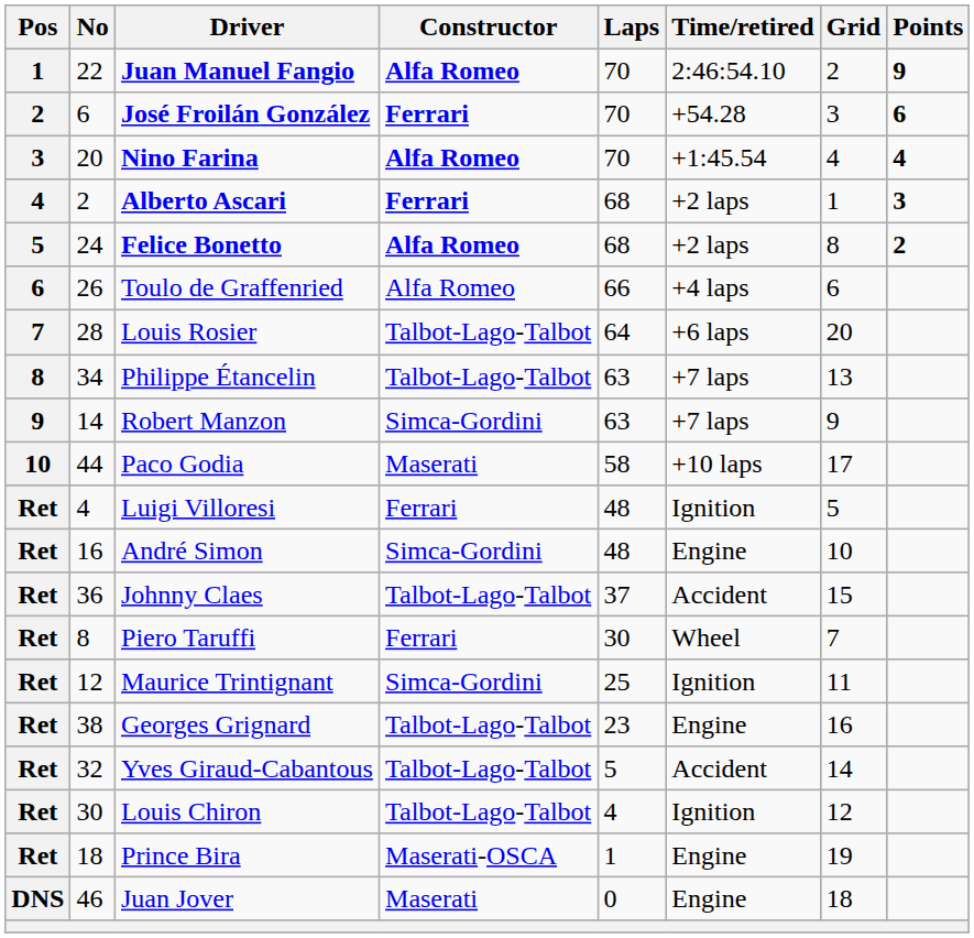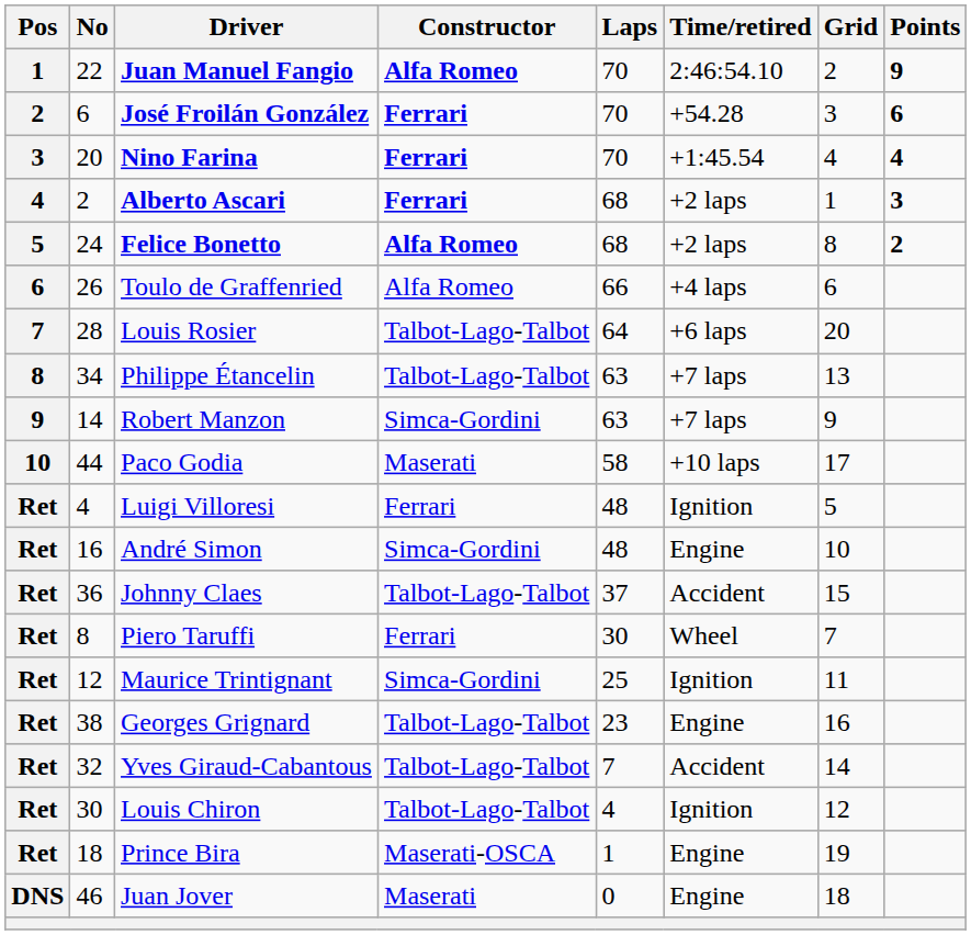 <table class="wikitable" style="font-size:95%;">
 <tr>
 <th>Pos</th>
 <th>No</th>
 <th>Driver</th>
 <th>Constructor</th>
 <th>Laps</th>
 <th>Time/retired</th>
 <th>Grid</th>
 <th>Points</th>
 </tr>
 <tr>
 <th>1</th>
 <td>22</td>
 <td> <strong><a href='#'>Juan Manuel Fangio</a></strong></td>
 <td><strong><a href='#'>Alfa Romeo</a></strong></td>
 <td>70</td>
 <td>2:46:54.10</td>
 <td>2</td>
 <td><strong>9</strong></td>
 </tr>
 <tr>
 <th>2</th>
 <td>6</td>
 <td> <strong><a href='#'>José Froilán González</a></strong></td>
 <td><strong><a href='#'>Ferrari</a></strong></td>
 <td>70</td>
 <td>+54.28</td>
 <td>3</td>
 <td><strong>6</strong></td>
 </tr>
 <tr>
 <th>3</th>
 <td>20</td>
 <td> <strong><a href='#'>Nino Farina</a></strong></td>
-<td><strong><a href='#'>Alfa Romeo</a></strong></td>
+<td><strong><a href='#'>Ferrari</a></strong></td>
 <td>70</td>
 <td>+1:45.54</td>
 <td>4</td>
 <td><strong>4</strong></td>
 </tr>
 <tr>
 <th>4</th>
 <td>2</td>
 <td> <strong><a href='#'>Alberto Ascari</a></strong></td>
 <td><strong><a href='#'>Ferrari</a></strong></td>
 <td>68</td>
 <td>+2 laps</td>
 <td>1</td>
 <td><strong>3</strong></td>
 </tr>
 <tr>
 <th>5</th>
 <td>24</td>
 <td> <strong><a href='#'>Felice Bonetto</a></strong></td>
 <td><strong><a href='#'>Alfa Romeo</a></strong></td>
 <td>68</td>
 <td>+2 laps</td>
 <td>8</td>
 <td><strong>2</strong></td>
 </tr>
 <tr>
 <th>6</th>
 <td>26</td>
 <td> <a href='#'>Toulo de Graffenried</a></td>
 <td><a href='#'>Alfa Romeo</a></td>
 <td>66</td>
 <td>+4 laps</td>
 <td>6</td>
 <td></td>
 </tr>
 <tr>
 <th>7</th>
 <td>28</td>
 <td> <a href='#'>Louis Rosier</a></td>
 <td><a href='#'>Talbot-Lago</a>-<a href='#'>Talbot</a></td>
 <td>64</td>
 <td>+6 laps</td>
 <td>20</td>
 <td></td>
 </tr>
 <tr>
 <th>8</th>
 <td>34</td>
 <td> <a href='#'>Philippe Étancelin</a></td>
 <td><a href='#'>Talbot-Lago</a>-<a href='#'>Talbot</a></td>
 <td>63</td>
 <td>+7 laps</td>
 <td>13</td>
 <td></td>
 </tr>
 <tr>
 <th>9</th>
 <td>14</td>
 <td> <a href='#'>Robert Manzon</a></td>
 <td><a href='#'>Simca-Gordini</a></td>
 <td>63</td>
 <td>+7 laps</td>
 <td>9</td>
 <td></td>
 </tr>
 <tr>
 <th>10</th>
 <td>44</td>
 <td> <a href='#'>Paco Godia</a></td>
 <td><a href='#'>Maserati</a></td>
 <td>58</td>
 <td>+10 laps</td>
 <td>17</td>
 <td></td>
 </tr>
 <tr>
 <th>Ret</th>
 <td>4</td>
 <td> <a href='#'>Luigi Villoresi</a></td>
 <td><a href='#'>Ferrari</a></td>
 <td>48</td>
 <td>Ignition</td>
 <td>5</td>
 <td></td>
 </tr>
 <tr>
 <th>Ret</th>
 <td>16</td>
 <td> <a href='#'>André Simon</a></td>
 <td><a href='#'>Simca-Gordini</a></td>
 <td>48</td>
 <td>Engine</td>
 <td>10</td>
 <td></td>
 </tr>
 <tr>
 <th>Ret</th>
 <td>36</td>
 <td> <a href='#'>Johnny Claes</a></td>
 <td><a href='#'>Talbot-Lago</a>-<a href='#'>Talbot</a></td>
 <td>37</td>
 <td>Accident</td>
 <td>15</td>
 <td></td>
 </tr>
 <tr>
 <th>Ret</th>
 <td>8</td>
 <td> <a href='#'>Piero Taruffi</a></td>
 <td><a href='#'>Ferrari</a></td>
 <td>30</td>
 <td>Wheel</td>
 <td>7</td>
 <td></td>
 </tr>
 <tr>
 <th>Ret</th>
 <td>12</td>
 <td> <a href='#'>Maurice Trintignant</a></td>
 <td><a href='#'>Simca-Gordini</a></td>
 <td>25</td>
 <td>Ignition</td>
 <td>11</td>
 <td></td>
 </tr>
 <tr>
 <th>Ret</th>
 <td>38</td>
 <td> <a href='#'>Georges Grignard</a></td>
 <td><a href='#'>Talbot-Lago</a>-<a href='#'>Talbot</a></td>
 <td>23</td>
 <td>Engine</td>
 <td>16</td>
 <td></td>
 </tr>
 <tr>
 <th>Ret</th>
 <td>32</td>
 <td> <a href='#'>Yves Giraud-Cabantous</a></td>
 <td><a href='#'>Talbot-Lago</a>-<a href='#'>Talbot</a></td>
-<td>5</td>
+<td>7</td>
 <td>Accident</td>
 <td>14</td>
 <td></td>
 </tr>
 <tr>
 <th>Ret</th>
 <td>30</td>
 <td> <a href='#'>Louis Chiron</a></td>
 <td><a href='#'>Talbot-Lago</a>-<a href='#'>Talbot</a></td>
 <td>4</td>
 <td>Ignition</td>
 <td>12</td>
 <td></td>
 </tr>
 <tr>
 <th>Ret</th>
 <td>18</td>
 <td> <a href='#'>Prince Bira</a></td>
 <td><a href='#'>Maserati</a>-<a href='#'>OSCA</a></td>
 <td>1</td>
 <td>Engine</td>
 <td>19</td>
 <td></td>
 </tr>
 <tr>
 <th>DNS</th>
 <td>46</td>
 <td> <a href='#'>Juan Jover</a></td>
 <td><a href='#'>Maserati</a></td>
 <td>0</td>
 <td>Engine</td>
 <td>18</td>
 <td></td>
 </tr>
 <tr>
 <th colspan="8"></th>
 </tr>
 </table>
